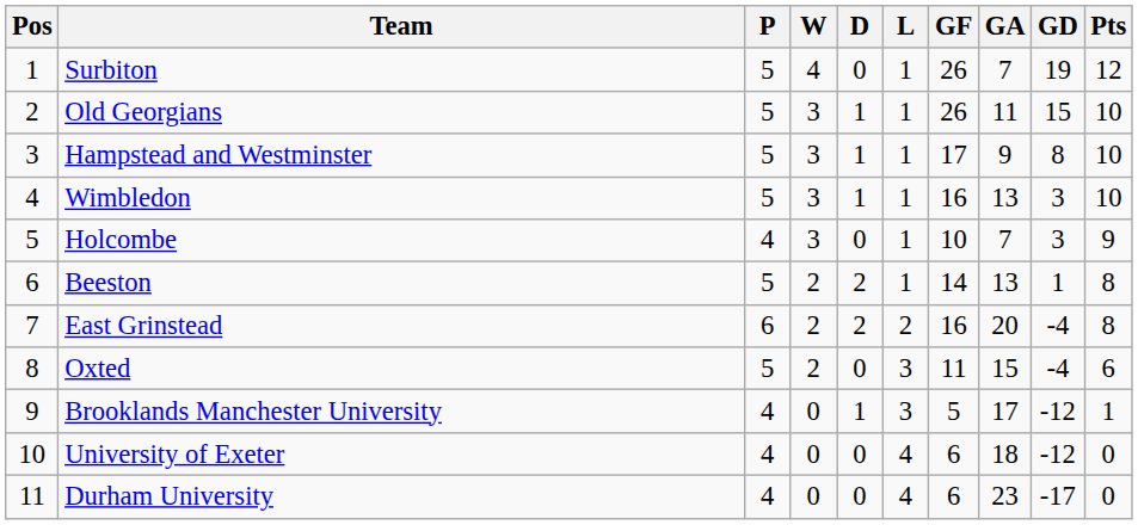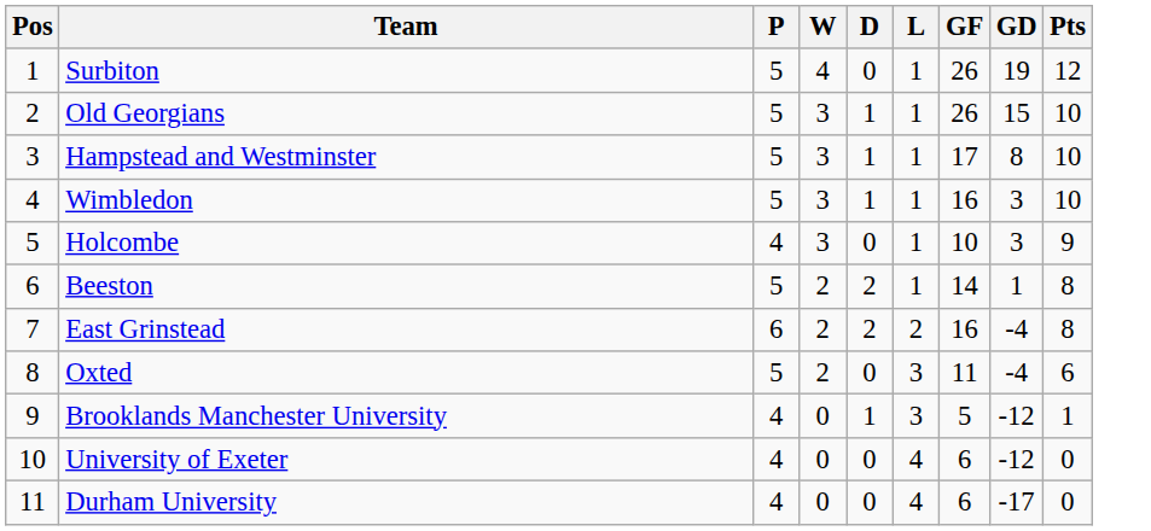 <table class="wikitable" style="font-size: 100%">
 <tr>
 <th width=20>Pos</th>
 <th width=400>Team</th>
 <th width=20>P</th>
 <th width=20>W</th>
 <th width=20>D</th>
 <th width=20>L</th>
 <th width=20>GF</th>
-<th width=20>GA</th>
 <th width=20>GD</th>
 <th width=20>Pts</th>
 </tr>
 <tr align=center>
 <td>1</td>
 <td align="left"><a href='#'>Surbiton</a></td>
 <td>5</td>
 <td>4</td>
 <td>0</td>
 <td>1</td>
 <td>26</td>
-<td>7</td>
 <td>19</td>
 <td>12</td>
 </tr>
 <tr align=center>
 <td>2</td>
 <td align="left"><a href='#'>Old Georgians</a></td>
 <td>5</td>
 <td>3</td>
 <td>1</td>
 <td>1</td>
 <td>26</td>
-<td>11</td>
 <td>15</td>
 <td>10</td>
 </tr>
 <tr align=center>
 <td>3</td>
 <td align="left"><a href='#'>Hampstead and Westminster</a></td>
 <td>5</td>
 <td>3</td>
 <td>1</td>
 <td>1</td>
 <td>17</td>
-<td>9</td>
 <td>8</td>
 <td>10</td>
 </tr>
 <tr align=center>
 <td>4</td>
 <td align="left"><a href='#'>Wimbledon</a></td>
 <td>5</td>
 <td>3</td>
 <td>1</td>
 <td>1</td>
 <td>16</td>
-<td>13</td>
 <td>3</td>
 <td>10</td>
 </tr>
 <tr align=center>
 <td>5</td>
 <td align="left"><a href='#'>Holcombe</a></td>
 <td>4</td>
 <td>3</td>
 <td>0</td>
 <td>1</td>
 <td>10</td>
-<td>7</td>
 <td>3</td>
 <td>9</td>
 </tr>
 <tr align=center>
 <td>6</td>
 <td align="left"><a href='#'>Beeston</a></td>
 <td>5</td>
 <td>2</td>
 <td>2</td>
 <td>1</td>
 <td>14</td>
-<td>13</td>
 <td>1</td>
 <td>8</td>
 </tr>
 <tr align=center>
 <td>7</td>
 <td align="left"><a href='#'>East Grinstead</a></td>
 <td>6</td>
 <td>2</td>
 <td>2</td>
 <td>2</td>
 <td>16</td>
-<td>20</td>
 <td>-4</td>
 <td>8</td>
 </tr>
 <tr align=center>
 <td>8</td>
 <td align="left"><a href='#'>Oxted</a></td>
 <td>5</td>
 <td>2</td>
 <td>0</td>
 <td>3</td>
 <td>11</td>
-<td>15</td>
 <td>-4</td>
 <td>6</td>
 </tr>
 <tr align=center>
 <td>9</td>
 <td align="left"><a href='#'>Brooklands Manchester University</a></td>
 <td>4</td>
 <td>0</td>
 <td>1</td>
 <td>3</td>
 <td>5</td>
-<td>17</td>
 <td>-12</td>
 <td>1</td>
 </tr>
 <tr align=center>
 <td>10</td>
 <td align="left"><a href='#'>University of Exeter</a></td>
 <td>4</td>
 <td>0</td>
 <td>0</td>
 <td>4</td>
 <td>6</td>
-<td>18</td>
 <td>-12</td>
 <td>0</td>
 </tr>
 <tr align=center>
 <td>11</td>
 <td align="left"><a href='#'>Durham University</a></td>
 <td>4</td>
 <td>0</td>
 <td>0</td>
 <td>4</td>
 <td>6</td>
-<td>23</td>
 <td>-17</td>
 <td>0</td>
 </tr>
 </table>
